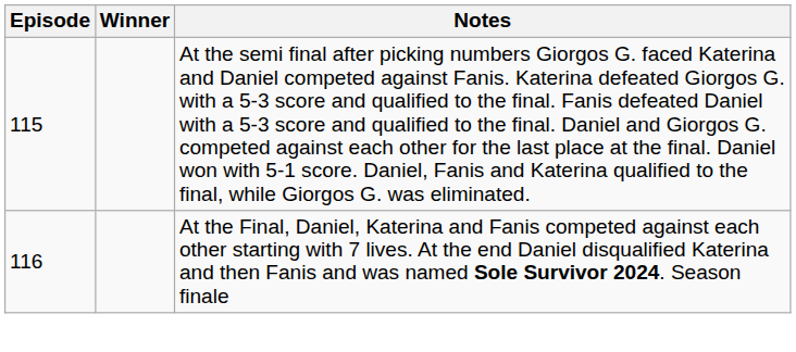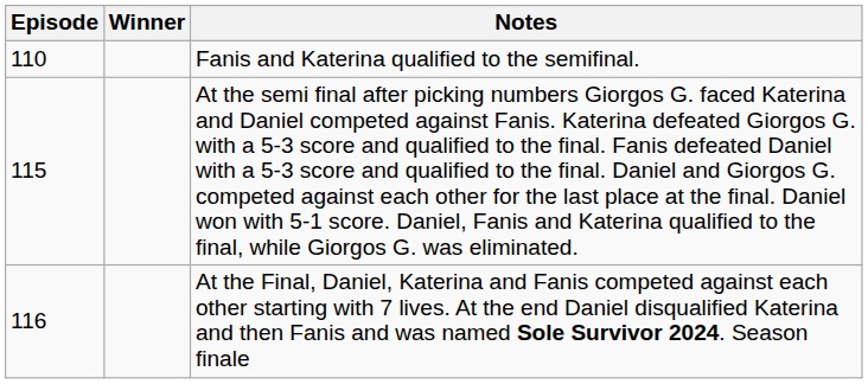 <table class="wikitable sortable">
 <tr>
 <th>Episode</th>
 <th>Winner</th>
 <th>Notes</th>
+</tr>
+<tr>
+<td>110</td>
+<td></td>
+<td>Fanis and Katerina qualified to the semifinal.</td>
 </tr>
 <tr>
 <td>115</td>
 <td></td>
 <td>At the semi final after picking numbers Giorgos G. faced Katerina and Daniel competed against Fanis. Katerina defeated Giorgos G. with a 5-3 score and qualified to the final. Fanis defeated Daniel with a 5-3 score and qualified to the final. Daniel and Giorgos G. competed against each other for the last place at the final. Daniel won with 5-1 score. Daniel, Fanis and Katerina qualified to the final, while Giorgos G. was eliminated.</td>
 </tr>
 <tr>
 <td>116</td>
 <td></td>
 <td>At the Final, Daniel, Katerina and Fanis competed against each other starting with 7 lives. At the end Daniel disqualified Katerina and then Fanis and was named <strong>Sole Survivor 2024</strong>. Season finale</td>
 </tr>
 </table>
